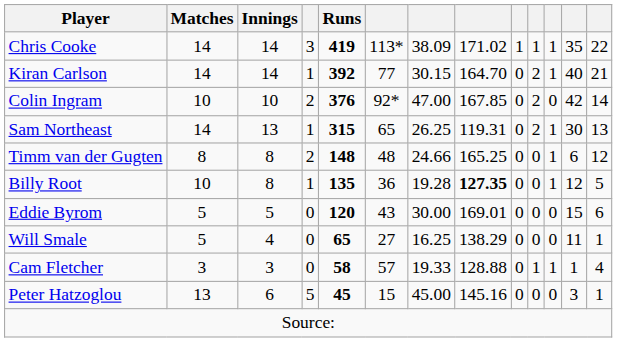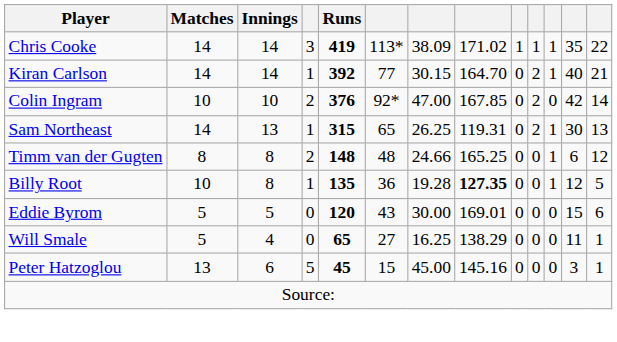 <table class="wikitable" style="text-align:center">
 <tr>
 <th>Player</th>
 <th>Matches</th>
 <th>Innings</th>
 <th></th>
 <th>Runs</th>
 <th></th>
 <th></th>
 <th></th>
 <th></th>
 <th></th>
 <th></th>
 <th></th>
 <th></th>
 </tr>
 <tr>
 <td align="left"><a href='#'>Chris Cooke</a></td>
 <td>14</td>
 <td>14</td>
 <td>3</td>
 <td><strong>419</strong></td>
 <td>113*</td>
 <td>38.09</td>
 <td>171.02</td>
 <td>1</td>
 <td>1</td>
 <td>1</td>
 <td>35</td>
 <td>22</td>
 </tr>
 <tr>
 <td align="left"><a href='#'>Kiran Carlson</a></td>
 <td>14</td>
 <td>14</td>
 <td>1</td>
 <td><strong>392</strong></td>
 <td>77</td>
 <td>30.15</td>
 <td>164.70</td>
 <td>0</td>
 <td>2</td>
 <td>1</td>
 <td>40</td>
 <td>21</td>
 </tr>
 <tr>
 <td align="left"><a href='#'>Colin Ingram</a></td>
 <td>10</td>
 <td>10</td>
 <td>2</td>
 <td><strong>376</strong></td>
 <td>92*</td>
 <td>47.00</td>
 <td>167.85</td>
 <td>0</td>
 <td>2</td>
 <td>0</td>
 <td>42</td>
 <td>14</td>
 </tr>
 <tr>
 <td align="left"><a href='#'>Sam Northeast</a></td>
 <td>14</td>
 <td>13</td>
 <td>1</td>
 <td><strong>315</strong></td>
 <td>65</td>
 <td>26.25</td>
 <td>119.31</td>
 <td>0</td>
 <td>2</td>
 <td>1</td>
 <td>30</td>
 <td>13</td>
 </tr>
 <tr>
 <td align="left"><a href='#'>Timm van der Gugten</a></td>
 <td>8</td>
 <td>8</td>
 <td>2</td>
 <td><strong>148</strong></td>
 <td>48</td>
 <td>24.66</td>
 <td>165.25</td>
 <td>0</td>
 <td>0</td>
 <td>1</td>
 <td>6</td>
 <td>12</td>
 </tr>
 <tr>
 <td align="left"><a href='#'>Billy Root</a></td>
 <td>10</td>
 <td>8</td>
 <td>1</td>
 <td><strong>135</strong></td>
 <td>36</td>
 <td>19.28</td>
 <td><strong>127.35</strong></td>
 <td>0</td>
 <td>0</td>
 <td>1</td>
 <td>12</td>
 <td>5</td>
 </tr>
 <tr>
 <td align="left"><a href='#'>Eddie Byrom</a></td>
 <td>5</td>
 <td>5</td>
 <td>0</td>
 <td><strong>120</strong></td>
 <td>43</td>
 <td>30.00</td>
 <td>169.01</td>
 <td>0</td>
 <td>0</td>
 <td>0</td>
 <td>15</td>
 <td>6</td>
 </tr>
 <tr>
 <td align="left"><a href='#'>Will Smale</a></td>
 <td>5</td>
 <td>4</td>
 <td>0</td>
 <td><strong>65</strong></td>
 <td>27</td>
 <td>16.25</td>
 <td>138.29</td>
 <td>0</td>
 <td>0</td>
 <td>0</td>
 <td>11</td>
 <td>1</td>
 </tr>
 <tr>
-<td align="left"><a href='#'>Cam Fletcher</a></td>
-<td>3</td>
-<td>3</td>
-<td>0</td>
-<td><strong>58</strong></td>
-<td>57</td>
-<td>19.33</td>
-<td>128.88</td>
-<td>0</td>
-<td>1</td>
-<td>1</td>
-<td>1</td>
-<td>4</td>
-</tr>
-<tr>
 <td align="left"><a href='#'>Peter Hatzoglou</a></td>
 <td>13</td>
 <td>6</td>
 <td>5</td>
 <td><strong>45</strong></td>
 <td>15</td>
 <td>45.00</td>
 <td>145.16</td>
 <td>0</td>
 <td>0</td>
 <td>0</td>
 <td>3</td>
 <td>1</td>
 </tr>
 <tr>
 <td colspan="13">Source: </td>
 </tr>
 </table>
